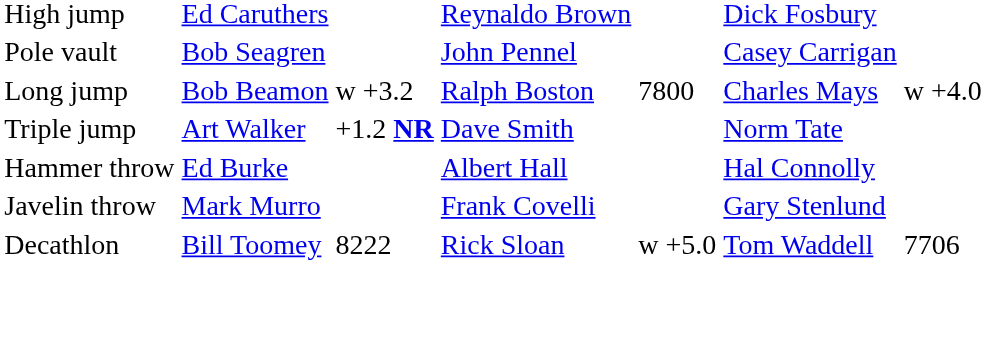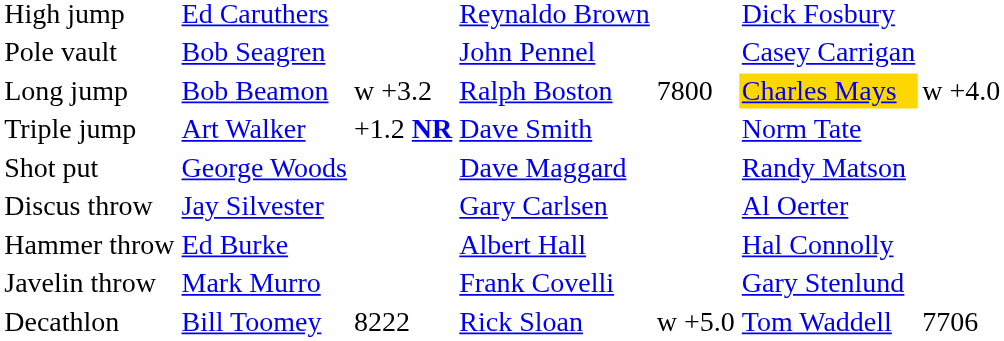 <table>
 <tr>
 <td>High jump</td>
 <td><a href='#'>Ed Caruthers</a></td>
 <td></td>
 <td><a href='#'>Reynaldo Brown</a></td>
 <td></td>
 <td><a href='#'>Dick Fosbury</a></td>
 <td></td>
 </tr>
 <tr>
 <td>Pole vault</td>
 <td><a href='#'>Bob Seagren</a></td>
 <td> <strong></strong></td>
 <td><a href='#'>John Pennel</a></td>
 <td></td>
 <td><a href='#'>Casey Carrigan</a></td>
 <td></td>
 </tr>
 <tr>
 <td>Long jump</td>
 <td><a href='#'>Bob Beamon</a></td>
 <td>w +3.2</td>
 <td><a href='#'>Ralph Boston</a></td>
 <td>7800</td>
-<td><a href='#'>Charles Mays</a></td>
+<td style="background: gold;"><a href='#'>Charles Mays</a></td>
 <td>w +4.0</td>
 </tr>
 <tr>
 <td>Triple jump</td>
 <td><a href='#'>Art Walker</a></td>
 <td> +1.2  <strong><a href='#'>NR</a></strong></td>
 <td><a href='#'>Dave Smith</a></td>
 <td></td>
 <td><a href='#'>Norm Tate</a></td>
+<td></td>
+</tr>
+<tr>
+<td>Shot put</td>
+<td><a href='#'>George Woods</a></td>
+<td></td>
+<td><a href='#'>Dave Maggard</a></td>
+<td></td>
+<td><a href='#'>Randy Matson</a></td>
+<td></td>
+</tr>
+<tr>
+<td>Discus throw</td>
+<td><a href='#'>Jay Silvester</a></td>
+<td></td>
+<td><a href='#'>Gary Carlsen</a></td>
+<td></td>
+<td><a href='#'>Al Oerter</a></td>
 <td></td>
 </tr>
 <tr>
 <td>Hammer throw</td>
 <td><a href='#'>Ed Burke</a></td>
 <td></td>
 <td><a href='#'>Albert Hall</a></td>
 <td></td>
 <td><a href='#'>Hal Connolly</a></td>
 <td></td>
 </tr>
 <tr>
 <td>Javelin throw</td>
 <td><a href='#'>Mark Murro</a></td>
 <td></td>
 <td><a href='#'>Frank Covelli</a></td>
 <td></td>
 <td><a href='#'>Gary Stenlund</a></td>
 <td></td>
 </tr>
 <tr>
 <td>Decathlon</td>
 <td><a href='#'>Bill Toomey</a></td>
 <td>8222</td>
 <td><a href='#'>Rick Sloan</a></td>
 <td>w +5.0</td>
 <td><a href='#'>Tom Waddell</a></td>
 <td>7706</td>
 </tr>
 </table>
